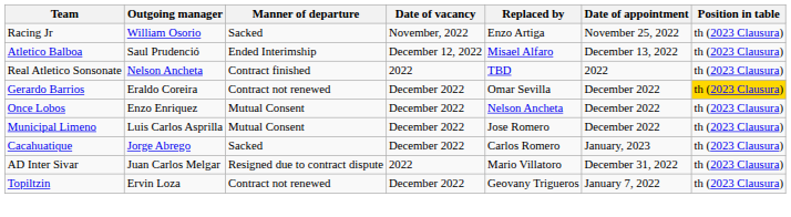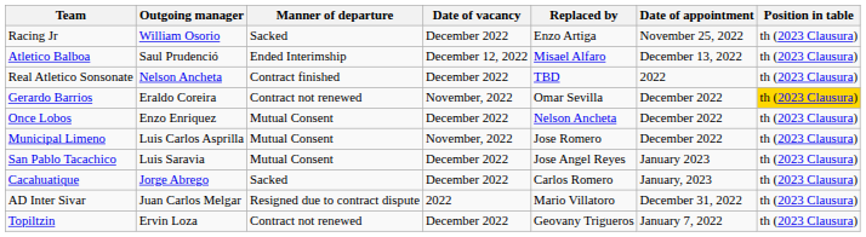 <table class="wikitable">
 <tr>
 <th>Team</th>
 <th>Outgoing manager</th>
 <th>Manner of departure</th>
 <th>Date of vacancy</th>
 <th>Replaced by</th>
 <th>Date of appointment</th>
 <th>Position in table</th>
 </tr>
 <tr>
 <td>Racing Jr</td>
 <td> <a href='#'>William Osorio</a></td>
 <td>Sacked</td>
-<td>November, 2022</td>
+<td>December 2022</td>
 <td> Enzo Artiga</td>
 <td>November 25, 2022</td>
 <td>th (<a href='#'>2023 Clausura</a>)</td>
 </tr>
 <tr>
 <td><a href='#'>Atletico Balboa</a></td>
 <td> Saul Prudenció</td>
 <td>Ended Interimship</td>
 <td>December 12, 2022</td>
 <td> <a href='#'>Misael Alfaro</a></td>
 <td>December 13, 2022</td>
 <td>th (<a href='#'>2023 Clausura</a>)</td>
 </tr>
 <tr>
 <td>Real Atletico Sonsonate</td>
 <td> <a href='#'>Nelson Ancheta</a></td>
 <td>Contract finished</td>
-<td>2022</td>
+<td>December 2022</td>
 <td> <a href='#'>TBD</a></td>
 <td>2022</td>
 <td>th (<a href='#'>2023 Clausura</a>)</td>
 </tr>
 <tr>
 <td><a href='#'>Gerardo Barrios</a></td>
 <td> Eraldo Coreira</td>
 <td>Contract not renewed</td>
-<td>December 2022</td>
+<td>November, 2022</td>
 <td> Omar Sevilla</td>
 <td>December 2022</td>
 <td style="background: gold;">th (<a href='#'>2023 Clausura</a>)</td>
 </tr>
 <tr>
 <td><a href='#'>Once Lobos</a></td>
 <td> Enzo Enriquez</td>
 <td>Mutual Consent</td>
 <td>December 2022</td>
 <td> <a href='#'>Nelson Ancheta</a></td>
 <td>December 2022</td>
 <td>th (<a href='#'>2023 Clausura</a>)</td>
 </tr>
 <tr>
 <td><a href='#'>Municipal Limeno</a></td>
 <td> Luis Carlos Asprilla</td>
 <td>Mutual Consent</td>
-<td>December 2022</td>
+<td>November, 2022</td>
 <td> Jose Romero</td>
 <td>December 2022</td>
+<td>th (<a href='#'>2023 Clausura</a>)</td>
+</tr>
+<tr>
+<td><a href='#'>San Pablo Tacachico</a></td>
+<td> Luis Saravia</td>
+<td>Mutual Consent</td>
+<td>December 2022</td>
+<td> Jose Angel Reyes</td>
+<td>January 2023</td>
 <td>th (<a href='#'>2023 Clausura</a>)</td>
 </tr>
 <tr>
 <td><a href='#'>Cacahuatique</a></td>
 <td> <a href='#'>Jorge Abrego</a></td>
 <td>Sacked</td>
 <td>December 2022</td>
 <td> Carlos Romero</td>
 <td>January, 2023</td>
 <td>th (<a href='#'>2023 Clausura</a>)</td>
 </tr>
 <tr>
 <td>AD Inter Sivar</td>
 <td> Juan Carlos Melgar</td>
 <td>Resigned due to contract dispute</td>
 <td>2022</td>
 <td> Mario Villatoro</td>
 <td>December 31, 2022</td>
 <td>th (<a href='#'>2023 Clausura</a>)</td>
 </tr>
 <tr>
 <td><a href='#'>Topiltzin</a></td>
 <td> Ervin Loza</td>
 <td>Contract not renewed</td>
 <td>December 2022</td>
 <td> Geovany Trigueros</td>
 <td>January 7, 2022</td>
 <td>th (<a href='#'>2023 Clausura</a>)</td>
 </tr>
 </table>
